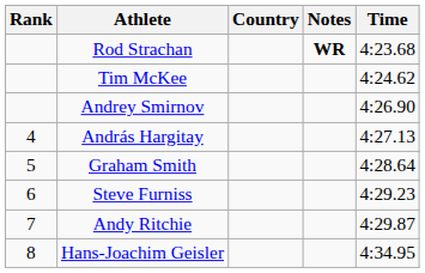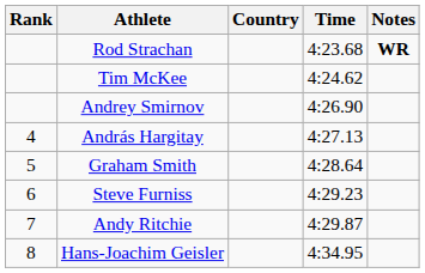 <table class="wikitable sortable" style="text-align:center">
 <tr>
 <th>Rank</th>
 <th>Athlete</th>
 <th>Country</th>
+<th>Time</th>
 <th>Notes</th>
-<th>Time</th>
 </tr>
 <tr>
 <td></td>
 <td><a href='#'>Rod Strachan</a></td>
 <td align=left></td>
+<td>4:23.68</td>
 <td><strong>WR </strong></td>
-<td>4:23.68</td>
 </tr>
 <tr>
 <td></td>
 <td><a href='#'>Tim McKee</a></td>
 <td align=left></td>
+<td>4:24.62</td>
 <td><strong> </strong></td>
-<td>4:24.62</td>
 </tr>
 <tr>
 <td></td>
 <td><a href='#'>Andrey Smirnov</a></td>
 <td align=left></td>
+<td>4:26.90</td>
 <td><strong> </strong></td>
-<td>4:26.90</td>
 </tr>
 <tr>
 <td>4</td>
 <td><a href='#'>András Hargitay</a></td>
 <td align=left></td>
+<td>4:27.13</td>
 <td><strong> </strong></td>
-<td>4:27.13</td>
 </tr>
 <tr>
 <td>5</td>
 <td><a href='#'>Graham Smith</a></td>
 <td align=left></td>
+<td>4:28.64</td>
 <td><strong> </strong></td>
-<td>4:28.64</td>
 </tr>
 <tr>
 <td>6</td>
 <td><a href='#'>Steve Furniss</a></td>
 <td align=left></td>
+<td>4:29.23</td>
 <td><strong> </strong></td>
-<td>4:29.23</td>
 </tr>
 <tr>
 <td>7</td>
 <td><a href='#'>Andy Ritchie</a></td>
 <td align=left></td>
+<td>4:29.87</td>
 <td><strong> </strong></td>
-<td>4:29.87</td>
 </tr>
 <tr>
 <td>8</td>
 <td><a href='#'>Hans-Joachim Geisler</a></td>
 <td align=left></td>
+<td>4:34.95</td>
 <td><strong> </strong></td>
-<td>4:34.95</td>
 </tr>
 </table>
